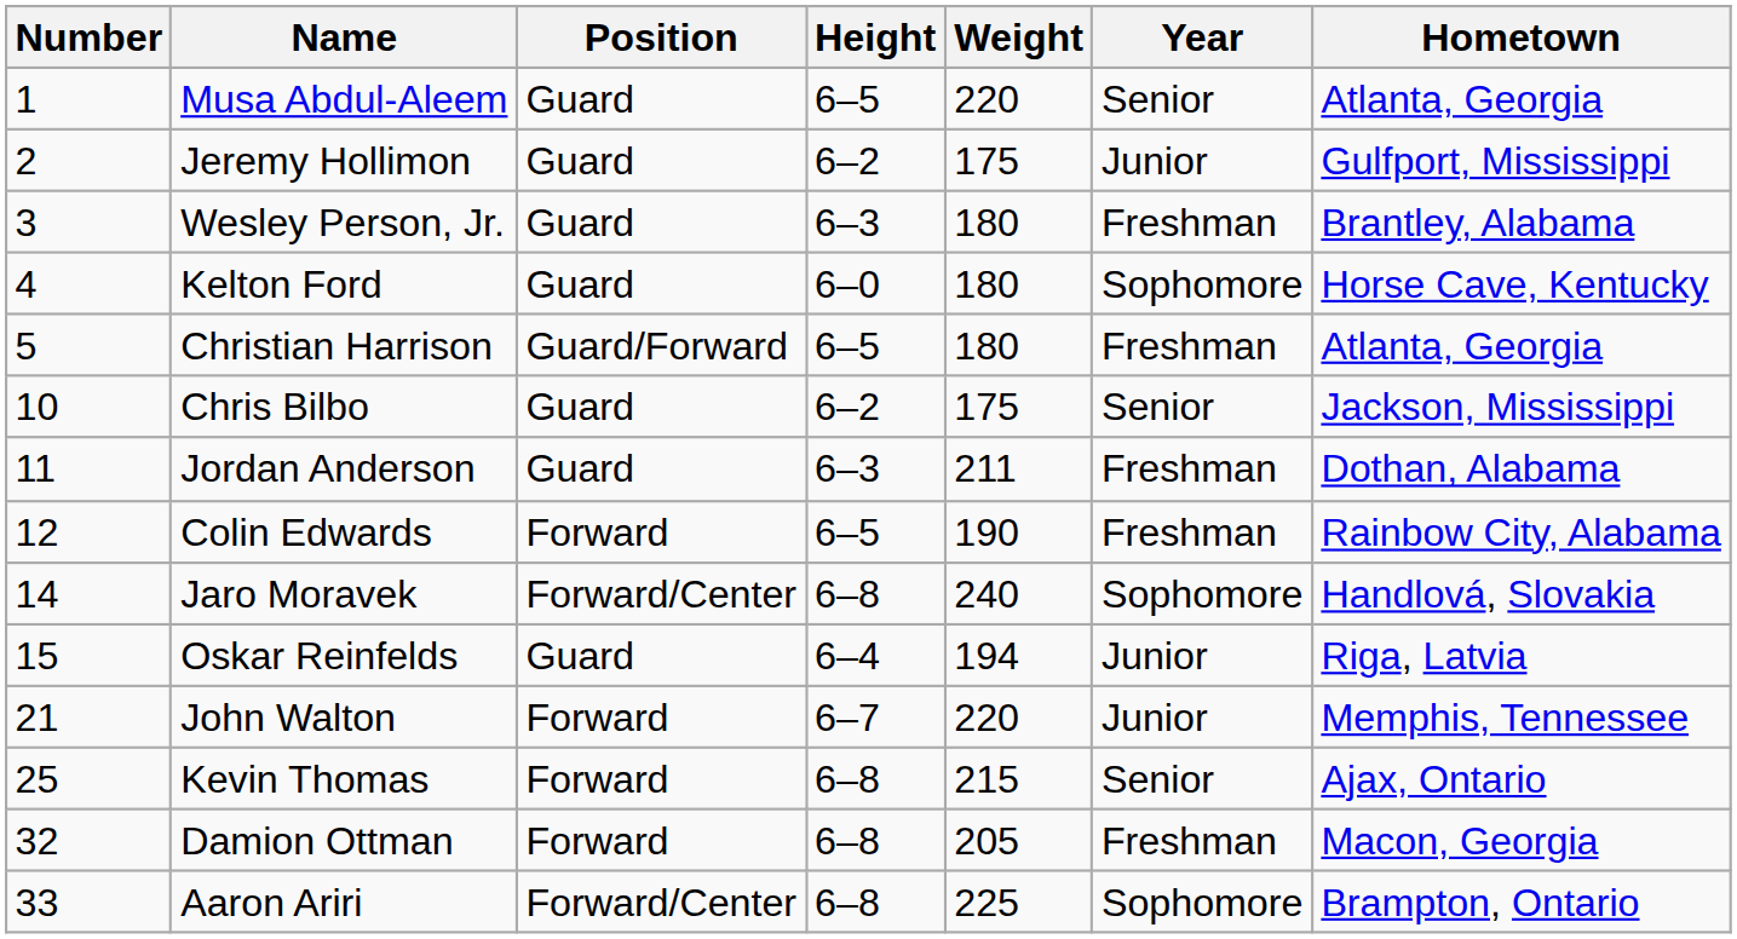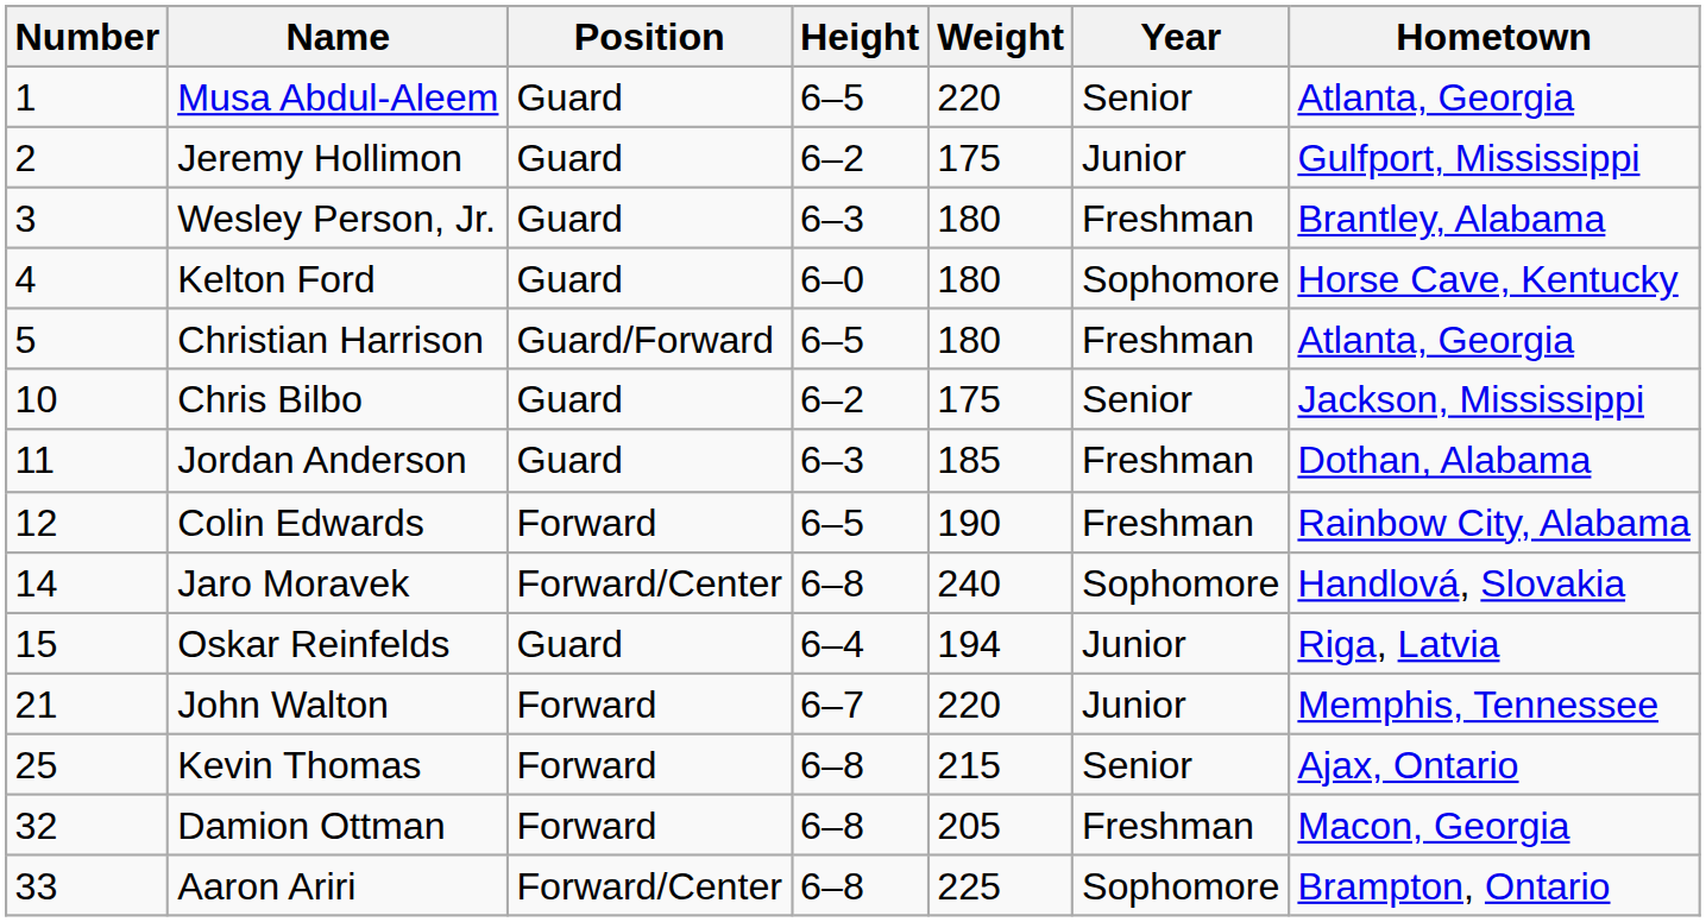 <table class="wikitable sortable" style="font-size: 95%;">
 <tr>
 <th>Number</th>
 <th>Name</th>
 <th>Position</th>
 <th>Height</th>
 <th>Weight</th>
 <th>Year</th>
 <th>Hometown</th>
 </tr>
 <tr>
 <td>1</td>
 <td><a href='#'>Musa Abdul-Aleem</a></td>
 <td>Guard</td>
 <td>6–5</td>
 <td>220</td>
 <td>Senior</td>
 <td><a href='#'>Atlanta, Georgia</a></td>
 </tr>
 <tr>
 <td>2</td>
 <td>Jeremy Hollimon</td>
 <td>Guard</td>
 <td>6–2</td>
 <td>175</td>
 <td>Junior</td>
 <td><a href='#'>Gulfport, Mississippi</a></td>
 </tr>
 <tr>
 <td>3</td>
 <td>Wesley Person, Jr.</td>
 <td>Guard</td>
 <td>6–3</td>
 <td>180</td>
 <td>Freshman</td>
 <td><a href='#'>Brantley, Alabama</a></td>
 </tr>
 <tr>
 <td>4</td>
 <td>Kelton Ford</td>
 <td>Guard</td>
 <td>6–0</td>
 <td>180</td>
 <td>Sophomore</td>
 <td><a href='#'>Horse Cave, Kentucky</a></td>
 </tr>
 <tr>
 <td>5</td>
 <td>Christian Harrison</td>
 <td>Guard/Forward</td>
 <td>6–5</td>
 <td>180</td>
 <td>Freshman</td>
 <td><a href='#'>Atlanta, Georgia</a></td>
 </tr>
 <tr>
 <td>10</td>
 <td>Chris Bilbo</td>
 <td>Guard</td>
 <td>6–2</td>
 <td>175</td>
 <td>Senior</td>
 <td><a href='#'>Jackson, Mississippi</a></td>
 </tr>
 <tr>
 <td>11</td>
 <td>Jordan Anderson</td>
 <td>Guard</td>
 <td>6–3</td>
-<td>211</td>
+<td>185</td>
 <td>Freshman</td>
 <td><a href='#'>Dothan, Alabama</a></td>
 </tr>
 <tr>
 <td>12</td>
 <td>Colin Edwards</td>
 <td>Forward</td>
 <td>6–5</td>
 <td>190</td>
 <td>Freshman</td>
 <td><a href='#'>Rainbow City, Alabama</a></td>
 </tr>
 <tr>
 <td>14</td>
 <td>Jaro Moravek</td>
 <td>Forward/Center</td>
 <td>6–8</td>
 <td>240</td>
 <td>Sophomore</td>
 <td><a href='#'>Handlová</a>, <a href='#'>Slovakia</a></td>
 </tr>
 <tr>
 <td>15</td>
 <td>Oskar Reinfelds</td>
 <td>Guard</td>
 <td>6–4</td>
 <td>194</td>
 <td>Junior</td>
 <td><a href='#'>Riga</a>, <a href='#'>Latvia</a></td>
 </tr>
 <tr>
 <td>21</td>
 <td>John Walton</td>
 <td>Forward</td>
 <td>6–7</td>
 <td>220</td>
 <td>Junior</td>
 <td><a href='#'>Memphis, Tennessee</a></td>
 </tr>
 <tr>
 <td>25</td>
 <td>Kevin Thomas</td>
 <td>Forward</td>
 <td>6–8</td>
 <td>215</td>
 <td>Senior</td>
 <td><a href='#'>Ajax, Ontario</a></td>
 </tr>
 <tr>
 <td>32</td>
 <td>Damion Ottman</td>
 <td>Forward</td>
 <td>6–8</td>
 <td>205</td>
 <td>Freshman</td>
 <td><a href='#'>Macon, Georgia</a></td>
 </tr>
 <tr>
 <td>33</td>
 <td>Aaron Ariri</td>
 <td>Forward/Center</td>
 <td>6–8</td>
 <td>225</td>
 <td>Sophomore</td>
 <td><a href='#'>Brampton</a>, <a href='#'>Ontario</a></td>
 </tr>
 </table>
